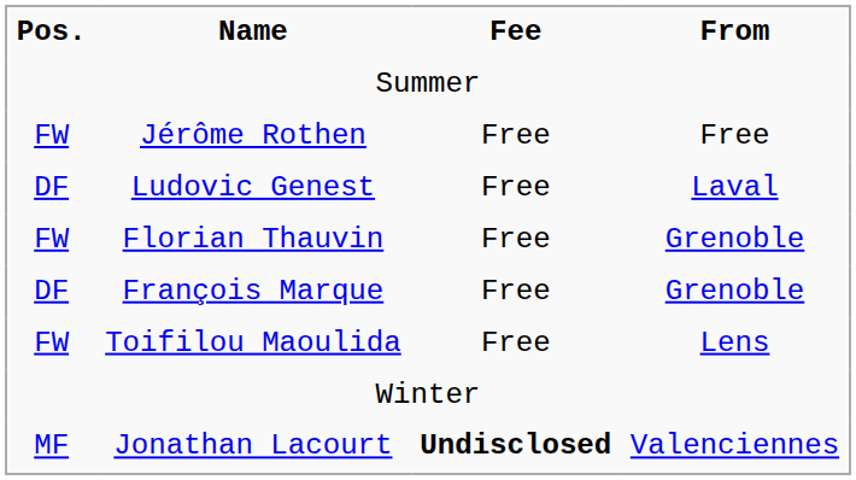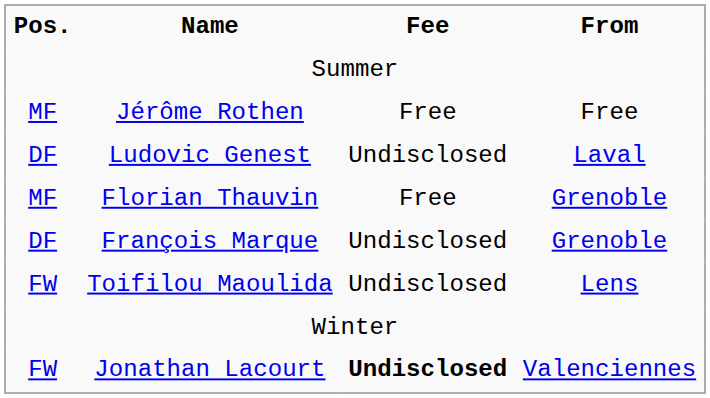 <table class= border="2" cellpadding="4" cellspacing="0" style="text-align:center; margin: 1em 1em 1em 0; background: #f9f9f9; border:1px #aaa solid; border-collapse: collapse; font-size: 95%;">
 <tr>
 <th>Pos.</th>
 <th>Name</th>
 <th>Fee</th>
 <th>From</th>
 </tr>
 <tr>
 <td !style="text-align:center" colspan="4">Summer</td>
 </tr>
 <tr>
-<td><a href='#'>FW</a></td>
+<td><a href='#'>MF</a></td>
 <td><a href='#'>Jérôme Rothen</a></td>
 <td>Free</td>
 <td>Free</td>
 </tr>
 <tr>
 <td><a href='#'>DF</a></td>
 <td><a href='#'>Ludovic Genest</a></td>
-<td>Free</td>
+<td>Undisclosed</td>
 <td><a href='#'>Laval</a></td>
 </tr>
 <tr>
-<td><a href='#'>FW</a></td>
+<td><a href='#'>MF</a></td>
 <td><a href='#'>Florian Thauvin</a></td>
 <td>Free</td>
 <td><a href='#'>Grenoble</a></td>
 </tr>
 <tr>
 <td><a href='#'>DF</a></td>
 <td><a href='#'>François Marque</a></td>
-<td>Free</td>
+<td>Undisclosed</td>
 <td><a href='#'>Grenoble</a></td>
 </tr>
 <tr>
 <td><a href='#'>FW</a></td>
 <td><a href='#'>Toifilou Maoulida</a></td>
-<td>Free</td>
+<td>Undisclosed</td>
 <td><a href='#'>Lens</a></td>
 </tr>
 <tr>
 <td !style="text-align:center" colspan="4">Winter</td>
 </tr>
 <tr>
-<td><a href='#'>MF</a></td>
+<td><a href='#'>FW</a></td>
 <td><a href='#'>Jonathan Lacourt</a></td>
 <td><strong>Undisclosed</strong></td>
 <td><a href='#'>Valenciennes</a></td>
 </tr>
 </table>
